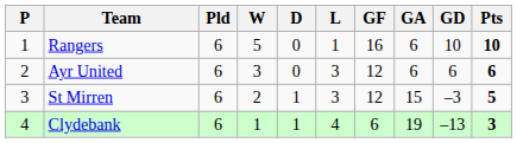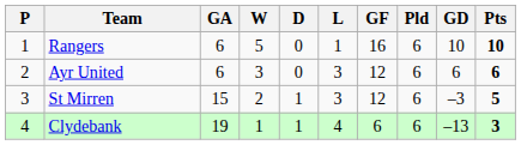 <table class="wikitable" style="text-align: center;">
 <tr>
 <th width=30>P</th>
 <th width=140>Team</th>
-<th width=30>Pld</th>
+<th width=30>GA</th>
 <th width=30>W</th>
 <th width=30>D</th>
 <th width=30>L</th>
 <th width=30>GF</th>
-<th width=30>GA</th>
+<th width=30>Pld</th>
 <th width=30>GD</th>
 <th width=30>Pts</th>
 </tr>
 <tr>
 <td>1</td>
 <td align=left><a href='#'>Rangers</a></td>
 <td>6</td>
 <td>5</td>
 <td>0</td>
 <td>1</td>
 <td>16</td>
 <td>6</td>
 <td>10</td>
 <td><strong>10</strong></td>
 </tr>
 <tr>
 <td>2</td>
 <td align=left><a href='#'>Ayr United</a></td>
 <td>6</td>
 <td>3</td>
 <td>0</td>
 <td>3</td>
 <td>12</td>
 <td>6</td>
 <td>6</td>
 <td><strong>6</strong></td>
 </tr>
 <tr>
 <td>3</td>
 <td align=left><a href='#'>St Mirren</a></td>
-<td>6</td>
+<td>15</td>
 <td>2</td>
 <td>1</td>
 <td>3</td>
 <td>12</td>
-<td>15</td>
+<td>6</td>
 <td>–3</td>
 <td><strong>5</strong></td>
 </tr>
 <tr style="background:#ccffcc;">
 <td>4</td>
 <td align=left><a href='#'>Clydebank</a></td>
-<td>6</td>
+<td>19</td>
 <td>1</td>
 <td>1</td>
 <td>4</td>
 <td>6</td>
-<td>19</td>
+<td>6</td>
 <td>–13</td>
 <td><strong>3</strong></td>
 </tr>
 </table>
